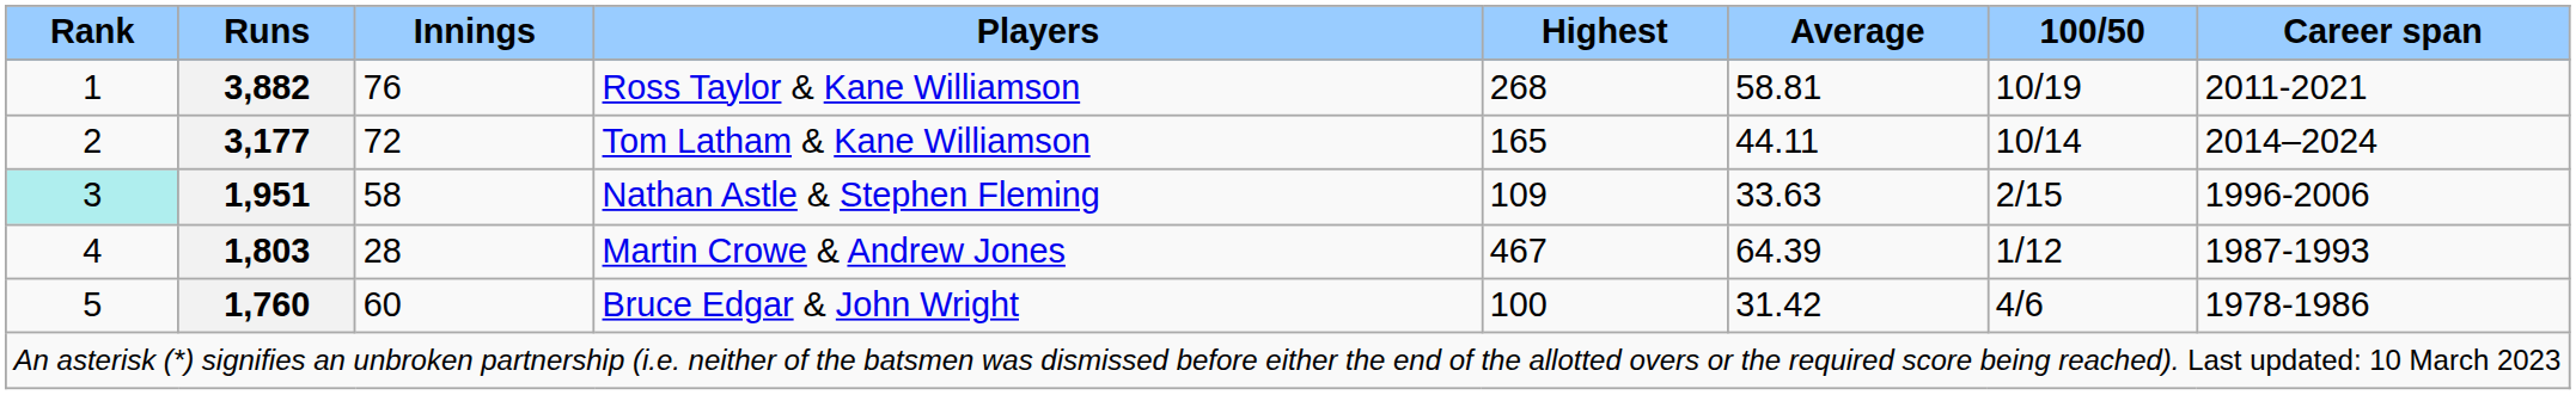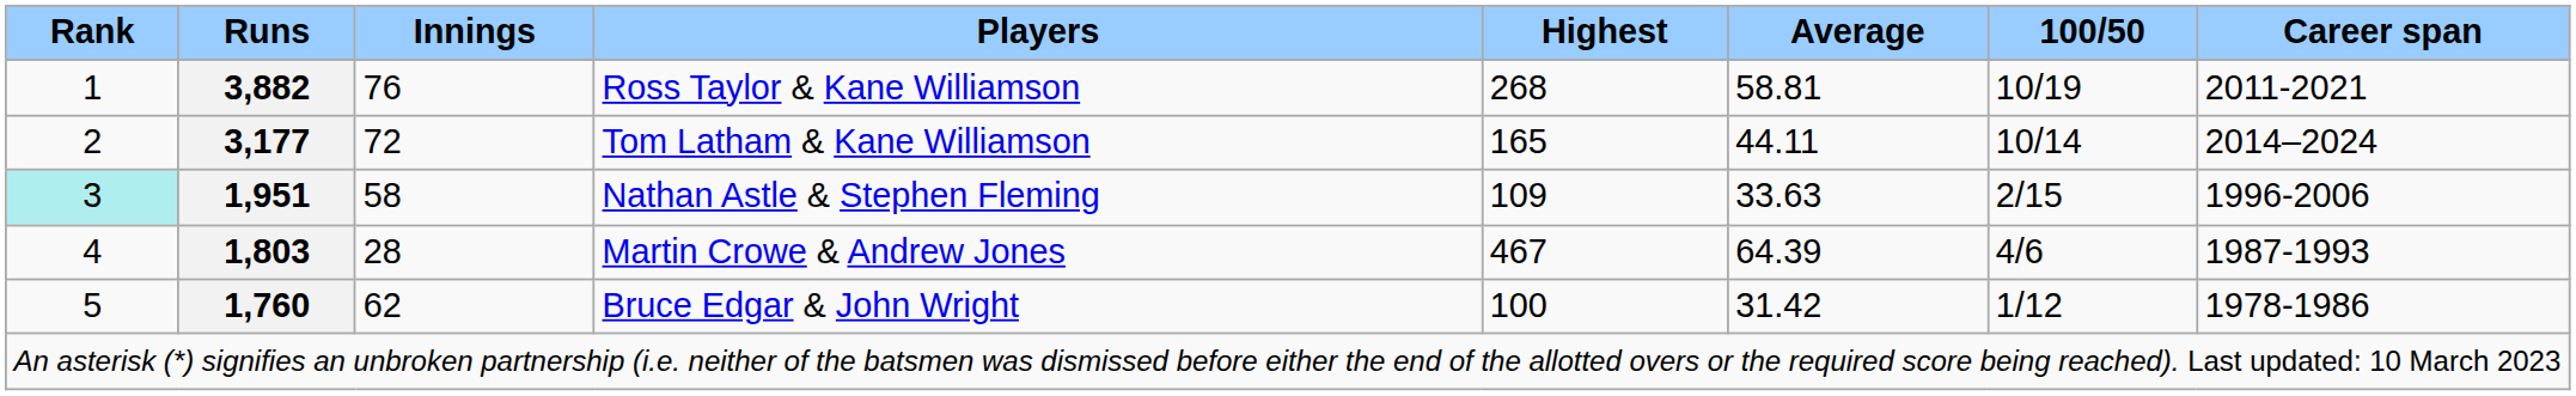 <table class="wikitable sortable" style="text-align:centre;">
 <tr style="background:#9cf;">
 <th style="background:#9cf;" scope="col">Rank</th>
 <th scope="col" style="background:#9cf;">Runs</th>
 <th scope="col" style="background:#9cf;">Innings</th>
 <th scope="col" style="background:#9cf;">Players</th>
 <th scope="col" style="background:#9cf;">Highest</th>
 <th scope="col" style="background:#9cf;">Average</th>
 <th scope="col" style="background:#9cf;">100/50</th>
 <th scope="col" style="background:#9cf;">Career span</th>
 </tr>
 <tr>
 <td align=center>1</td>
 <th scope-"row">3,882</th>
 <td>76</td>
 <td><a href='#'>Ross Taylor</a> & <a href='#'>Kane Williamson</a></td>
 <td>268</td>
 <td>58.81</td>
 <td>10/19</td>
 <td>2011-2021</td>
 </tr>
 <tr>
 <td align=center>2</td>
 <th scope="row">3,177</th>
 <td>72</td>
 <td><a href='#'>Tom Latham</a> & <a href='#'>Kane Williamson</a> </td>
 <td>165</td>
 <td>44.11</td>
 <td>10/14</td>
 <td>2014–2024</td>
 </tr>
 <tr>
 <td align=center style="background: paleturquoise;">3</td>
 <th scope="row">1,951</th>
 <td>58</td>
 <td><a href='#'>Nathan Astle</a> & <a href='#'>Stephen Fleming</a></td>
 <td>109</td>
 <td>33.63</td>
 <td>2/15</td>
 <td>1996-2006</td>
 </tr>
 <tr>
 <td align=center>4</td>
 <th scope="row">1,803</th>
 <td>28</td>
 <td><a href='#'>Martin Crowe</a> & <a href='#'>Andrew Jones</a></td>
 <td>467</td>
 <td>64.39</td>
-<td>1/12</td>
+<td>4/6</td>
 <td>1987-1993</td>
 </tr>
 <tr>
 <td align=center>5</td>
 <th scope="row">1,760</th>
-<td>60</td>
+<td>62</td>
 <td><a href='#'>Bruce Edgar</a> & <a href='#'>John Wright</a></td>
 <td>100</td>
 <td>31.42</td>
-<td>4/6</td>
+<td>1/12</td>
 <td>1978-1986</td>
 </tr>
 <tr class="sortbottom">
 <td scope="row" colspan=9><small> <em>An asterisk (*) signifies an unbroken partnership (i.e. neither of the batsmen was dismissed before either the end of the allotted overs or the required score being reached).</em> Last updated: 10 March 2023</small></td>
 </tr>
 </table>
